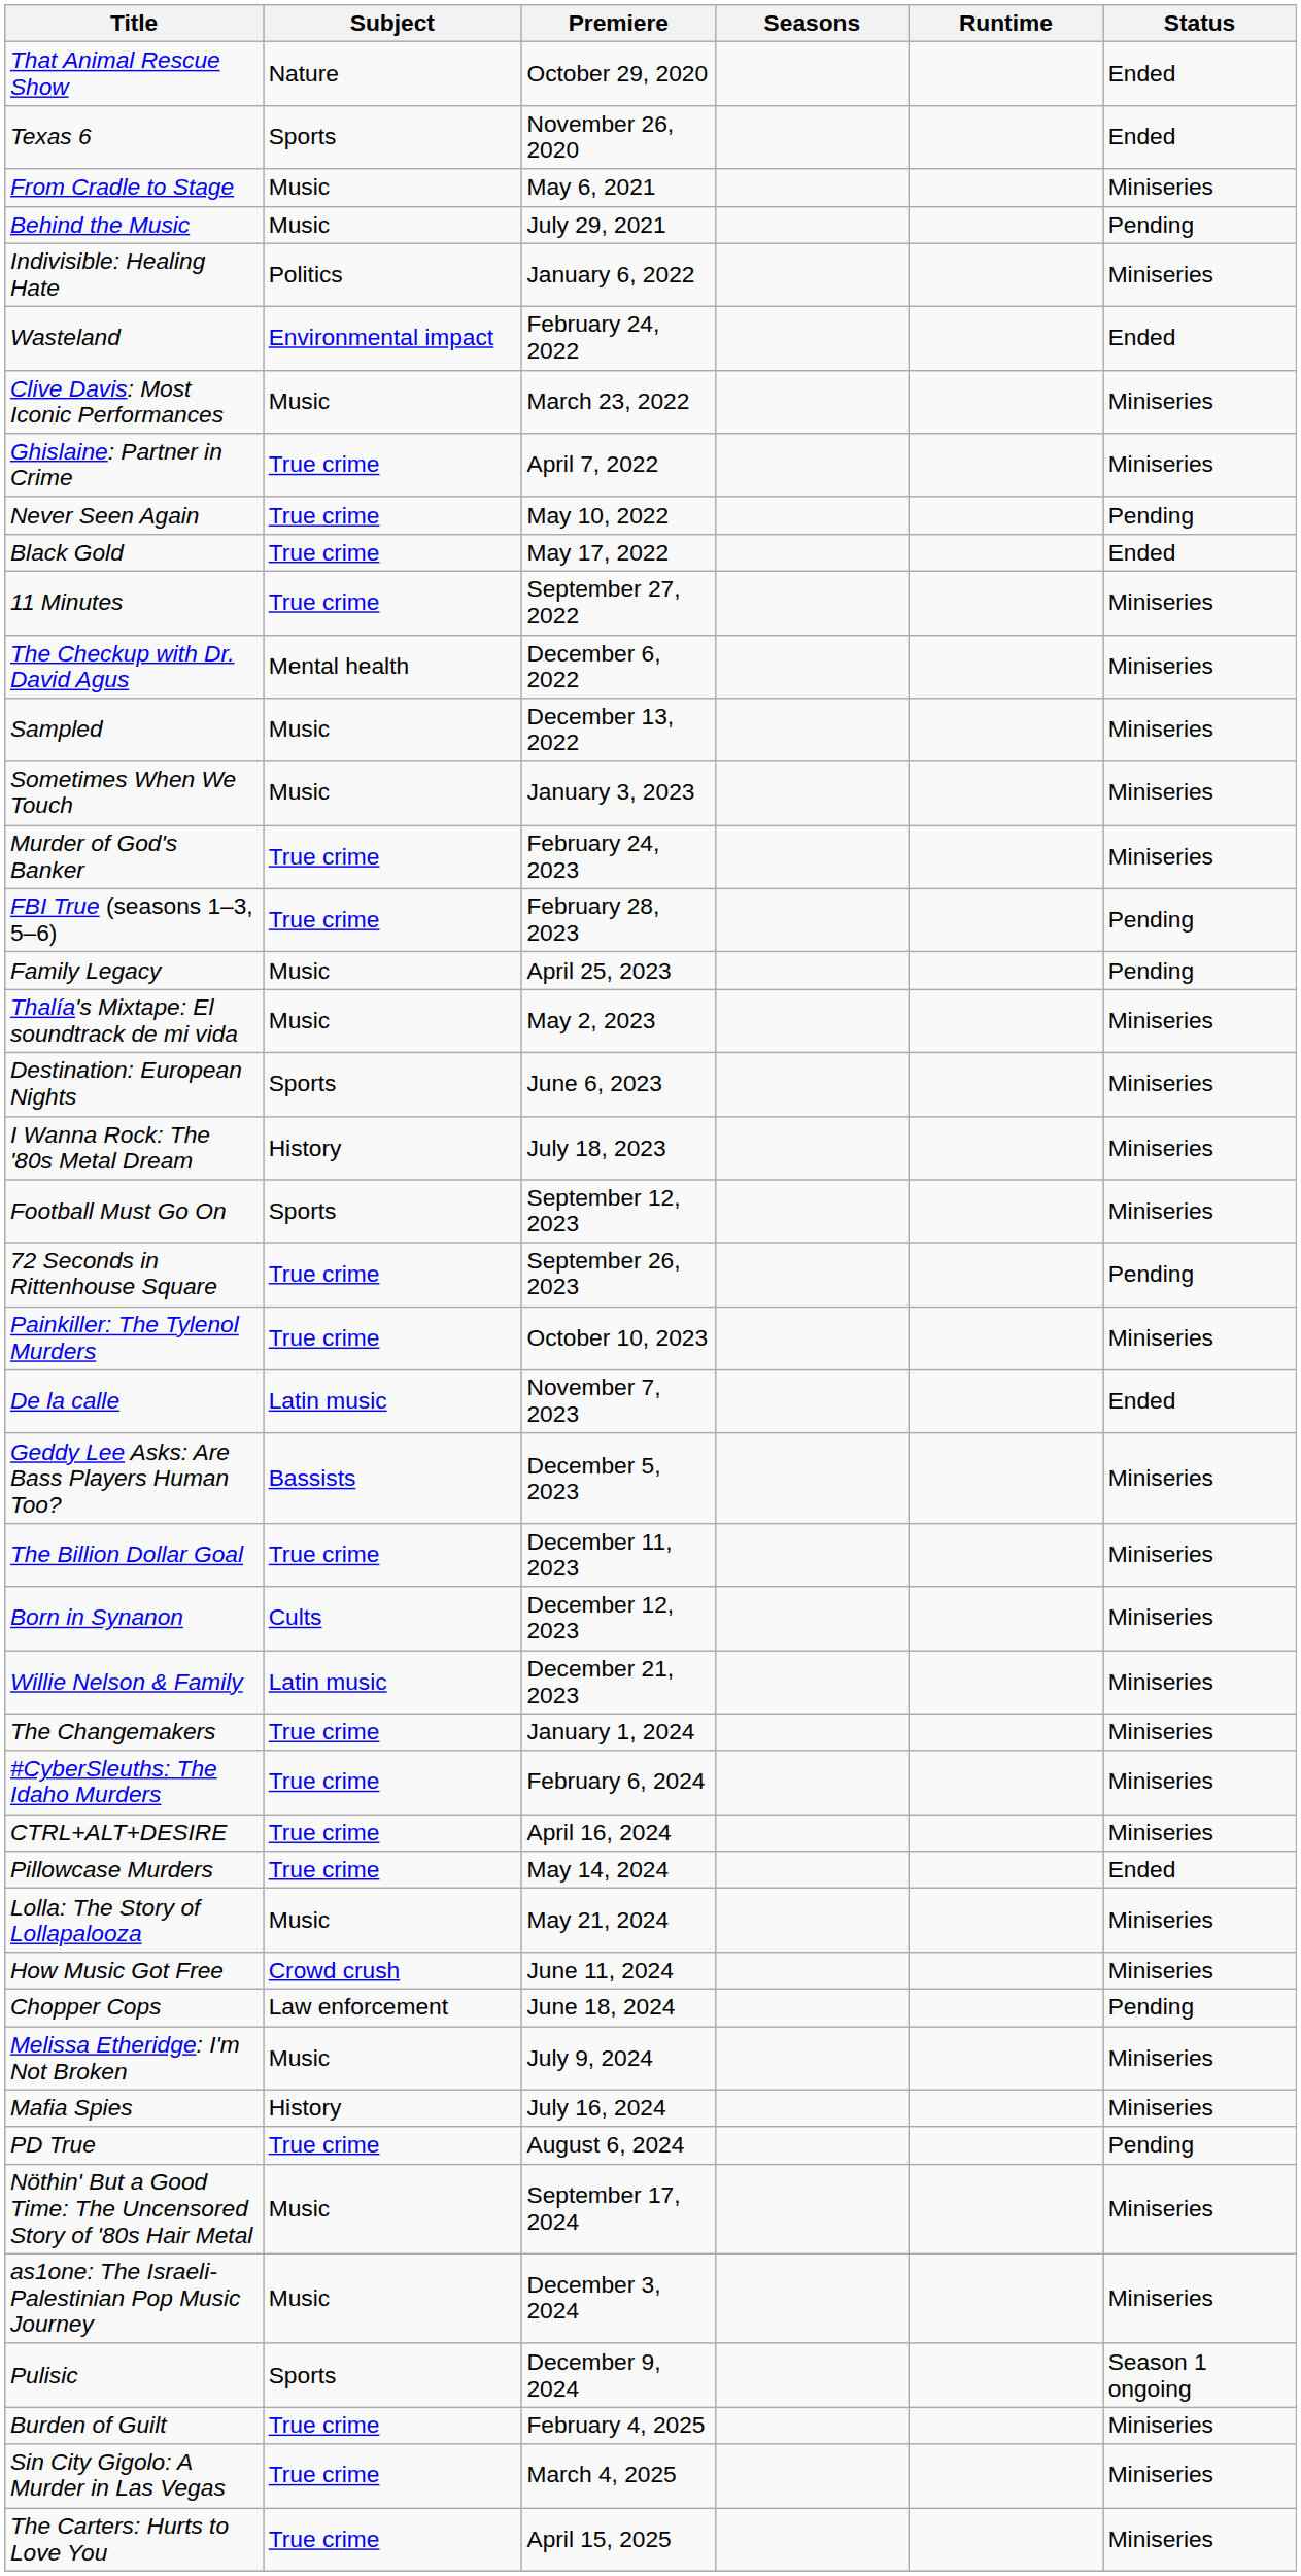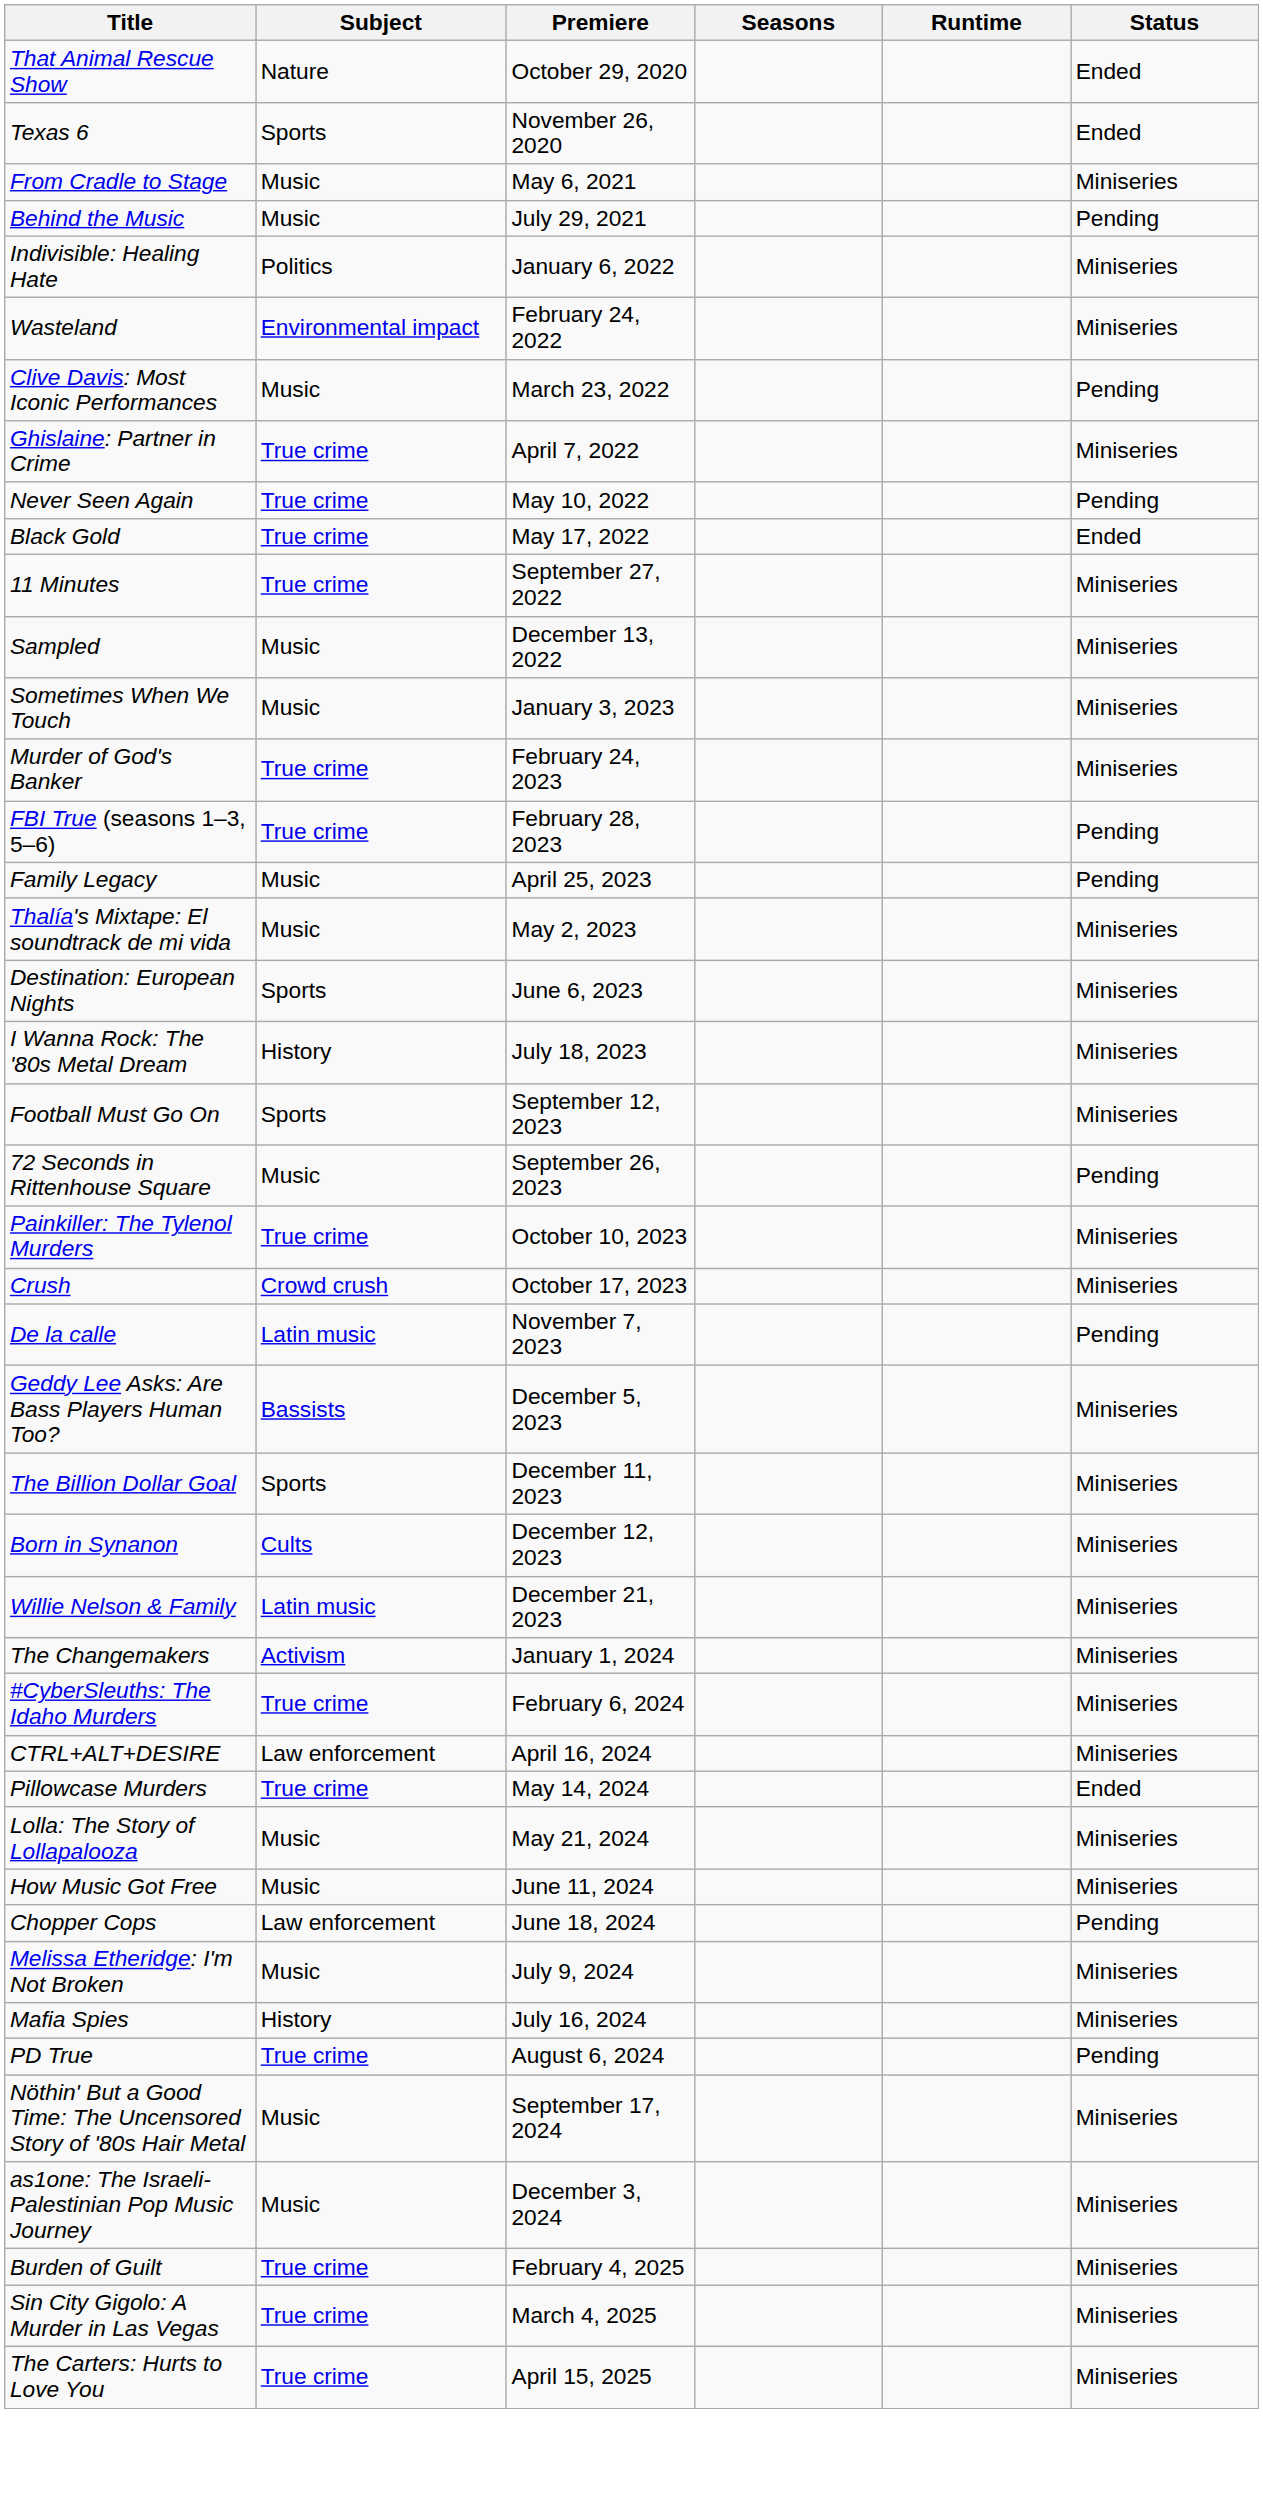 <table class="wikitable sortable" style="width:100%;">
 <tr>
 <th style="width:20%;">Title</th>
 <th style="width:20%;">Subject</th>
 <th style="width:15%;">Premiere</th>
 <th style="width:15%;">Seasons</th>
 <th style="width:15%;">Runtime</th>
 <th style="width:15%;">Status</th>
 </tr>
 <tr>
 <td><em><a href='#'>That Animal Rescue Show</a></em></td>
 <td>Nature</td>
 <td>October 29, 2020</td>
 <td></td>
 <td></td>
 <td>Ended</td>
 </tr>
 <tr>
 <td><em>Texas 6</em></td>
 <td>Sports</td>
 <td>November 26, 2020</td>
 <td></td>
 <td></td>
 <td>Ended</td>
 </tr>
 <tr>
 <td><em><a href='#'>From Cradle to Stage</a></em></td>
 <td>Music</td>
 <td>May 6, 2021</td>
 <td></td>
 <td></td>
 <td>Miniseries</td>
 </tr>
 <tr>
 <td><em><a href='#'>Behind the Music</a></em></td>
 <td>Music</td>
 <td>July 29, 2021</td>
 <td></td>
 <td></td>
 <td>Pending</td>
 </tr>
 <tr>
 <td><em>Indivisible: Healing Hate</em></td>
 <td>Politics</td>
 <td>January 6, 2022</td>
 <td></td>
 <td></td>
 <td>Miniseries</td>
 </tr>
 <tr>
 <td><em>Wasteland</em></td>
 <td><a href='#'>Environmental impact</a></td>
 <td>February 24, 2022</td>
 <td></td>
 <td></td>
-<td>Ended</td>
+<td>Miniseries</td>
 </tr>
 <tr>
 <td><em><a href='#'>Clive Davis</a>: Most Iconic Performances</em></td>
 <td>Music</td>
 <td>March 23, 2022</td>
 <td></td>
 <td></td>
-<td>Miniseries</td>
+<td>Pending</td>
 </tr>
 <tr>
 <td><em><a href='#'>Ghislaine</a>: Partner in Crime</em></td>
 <td><a href='#'>True crime</a></td>
 <td>April 7, 2022</td>
 <td></td>
 <td></td>
 <td>Miniseries</td>
 </tr>
 <tr>
 <td><em>Never Seen Again</em></td>
 <td><a href='#'>True crime</a></td>
 <td>May 10, 2022</td>
 <td></td>
 <td></td>
 <td>Pending</td>
 </tr>
 <tr>
 <td><em>Black Gold</em></td>
 <td><a href='#'>True crime</a></td>
 <td>May 17, 2022</td>
 <td></td>
 <td></td>
 <td>Ended</td>
 </tr>
 <tr>
 <td><em>11 Minutes</em></td>
 <td><a href='#'>True crime</a></td>
 <td>September 27, 2022</td>
-<td></td>
-<td></td>
-<td>Miniseries</td>
-</tr>
-<tr>
-<td><em><a href='#'>The Checkup with Dr. David Agus</a></em></td>
-<td>Mental health</td>
-<td>December 6, 2022</td>
 <td></td>
 <td></td>
 <td>Miniseries</td>
 </tr>
 <tr>
 <td><em>Sampled</em></td>
 <td>Music</td>
 <td>December 13, 2022</td>
 <td></td>
 <td></td>
 <td>Miniseries</td>
 </tr>
 <tr>
 <td><em>Sometimes When We Touch</em></td>
 <td>Music</td>
 <td>January 3, 2023</td>
 <td></td>
 <td></td>
 <td>Miniseries</td>
 </tr>
 <tr>
 <td><em>Murder of God's Banker</em></td>
 <td><a href='#'>True crime</a></td>
 <td>February 24, 2023</td>
 <td></td>
 <td></td>
 <td>Miniseries</td>
 </tr>
 <tr>
 <td><em><a href='#'>FBI True</a></em> (seasons 1–3, 5–6)</td>
 <td><a href='#'>True crime</a></td>
 <td>February 28, 2023</td>
 <td></td>
 <td></td>
 <td>Pending</td>
 </tr>
 <tr>
 <td><em>Family Legacy</em></td>
 <td>Music</td>
 <td>April 25, 2023</td>
 <td></td>
 <td></td>
 <td>Pending</td>
 </tr>
 <tr>
 <td><em><a href='#'>Thalía</a>'s Mixtape: El soundtrack de mi vida</em></td>
 <td>Music</td>
 <td>May 2, 2023</td>
 <td></td>
 <td></td>
 <td>Miniseries</td>
 </tr>
 <tr>
 <td><em>Destination: European Nights</em></td>
 <td>Sports</td>
 <td>June 6, 2023</td>
 <td></td>
 <td></td>
 <td>Miniseries</td>
 </tr>
 <tr>
 <td><em>I Wanna Rock: The '80s Metal Dream</em></td>
 <td>History</td>
 <td>July 18, 2023</td>
 <td></td>
 <td></td>
 <td>Miniseries</td>
 </tr>
 <tr>
 <td><em>Football Must Go On</em></td>
 <td>Sports</td>
 <td>September 12, 2023</td>
 <td></td>
 <td></td>
 <td>Miniseries</td>
 </tr>
 <tr>
 <td><em>72 Seconds in Rittenhouse Square</em></td>
-<td><a href='#'>True crime</a></td>
+<td>Music</td>
 <td>September 26, 2023</td>
 <td></td>
 <td></td>
 <td>Pending</td>
 </tr>
 <tr>
 <td><em><a href='#'>Painkiller: The Tylenol Murders</a></em></td>
 <td><a href='#'>True crime</a></td>
 <td>October 10, 2023</td>
 <td></td>
 <td></td>
 <td>Miniseries</td>
 </tr>
 <tr>
+<td><em><a href='#'>Crush</a></em></td>
+<td><a href='#'>Crowd crush</a></td>
+<td>October 17, 2023</td>
+<td></td>
+<td></td>
+<td>Miniseries</td>
+</tr>
+<tr>
 <td><em><a href='#'>De la calle</a></em></td>
 <td><a href='#'>Latin music</a></td>
 <td>November 7, 2023</td>
 <td></td>
 <td></td>
-<td>Ended</td>
+<td>Pending</td>
 </tr>
 <tr>
 <td><em><a href='#'>Geddy Lee</a> Asks: Are Bass Players Human Too?</em></td>
 <td><a href='#'>Bassists</a></td>
 <td>December 5, 2023</td>
 <td></td>
 <td></td>
 <td>Miniseries</td>
 </tr>
 <tr>
 <td><em><a href='#'>The Billion Dollar Goal</a></em></td>
-<td><a href='#'>True crime</a></td>
+<td>Sports</td>
 <td>December 11, 2023</td>
 <td></td>
 <td></td>
 <td>Miniseries</td>
 </tr>
 <tr>
 <td><em><a href='#'>Born in Synanon</a></em></td>
 <td><a href='#'>Cults</a></td>
 <td>December 12, 2023</td>
 <td></td>
 <td></td>
 <td>Miniseries</td>
 </tr>
 <tr>
 <td><em><a href='#'>Willie Nelson & Family</a></em></td>
 <td><a href='#'>Latin music</a></td>
 <td>December 21, 2023</td>
 <td></td>
 <td></td>
 <td>Miniseries</td>
 </tr>
 <tr>
 <td><em>The Changemakers</em></td>
-<td><a href='#'>True crime</a></td>
+<td><a href='#'>Activism</a></td>
 <td>January 1, 2024</td>
 <td></td>
 <td></td>
 <td>Miniseries</td>
 </tr>
 <tr>
 <td><em><a href='#'>#CyberSleuths: The Idaho Murders</a></em></td>
 <td><a href='#'>True crime</a></td>
 <td>February 6, 2024</td>
 <td></td>
 <td></td>
 <td>Miniseries</td>
 </tr>
 <tr>
 <td><em>CTRL+ALT+DESIRE</em></td>
-<td><a href='#'>True crime</a></td>
+<td>Law enforcement</td>
 <td>April 16, 2024</td>
 <td></td>
 <td></td>
 <td>Miniseries</td>
 </tr>
 <tr>
 <td><em>Pillowcase Murders</em></td>
 <td><a href='#'>True crime</a></td>
 <td>May 14, 2024</td>
 <td></td>
 <td></td>
 <td>Ended</td>
 </tr>
 <tr>
 <td><em>Lolla: The Story of <a href='#'>Lollapalooza</a></em></td>
 <td>Music</td>
 <td>May 21, 2024</td>
 <td></td>
 <td></td>
 <td>Miniseries</td>
 </tr>
 <tr>
 <td><em>How Music Got Free</em></td>
-<td><a href='#'>Crowd crush</a></td>
+<td>Music</td>
 <td>June 11, 2024</td>
 <td></td>
 <td></td>
 <td>Miniseries</td>
 </tr>
 <tr>
 <td><em>Chopper Cops</em></td>
 <td>Law enforcement</td>
 <td>June 18, 2024</td>
 <td></td>
 <td></td>
 <td>Pending</td>
 </tr>
 <tr>
 <td><em><a href='#'>Melissa Etheridge</a>: I'm Not Broken</em></td>
 <td>Music</td>
 <td>July 9, 2024</td>
 <td></td>
 <td></td>
 <td>Miniseries</td>
 </tr>
 <tr>
 <td><em>Mafia Spies</em></td>
 <td>History</td>
 <td>July 16, 2024</td>
 <td></td>
 <td></td>
 <td>Miniseries</td>
 </tr>
 <tr>
 <td><em>PD True</em></td>
 <td><a href='#'>True crime</a></td>
 <td>August 6, 2024</td>
 <td></td>
 <td></td>
 <td>Pending</td>
 </tr>
 <tr>
 <td><em>Nöthin' But a Good Time: The Uncensored Story of '80s Hair Metal</em></td>
 <td>Music</td>
 <td>September 17, 2024</td>
 <td></td>
 <td></td>
 <td>Miniseries</td>
 </tr>
 <tr>
 <td><em>as1one: The Israeli-Palestinian Pop Music Journey</em></td>
 <td>Music</td>
 <td>December 3, 2024</td>
 <td></td>
 <td></td>
 <td>Miniseries</td>
 </tr>
 <tr>
-<td><em>Pulisic</em></td>
-<td>Sports</td>
-<td>December 9, 2024</td>
-<td></td>
-<td></td>
-<td>Season 1 ongoing</td>
-</tr>
-<tr>
 <td><em>Burden of Guilt</em></td>
 <td><a href='#'>True crime</a></td>
 <td>February 4, 2025</td>
 <td></td>
 <td></td>
 <td>Miniseries</td>
 </tr>
 <tr>
 <td><em>Sin City Gigolo: A Murder in Las Vegas</em></td>
 <td><a href='#'>True crime</a></td>
 <td>March 4, 2025</td>
 <td></td>
 <td></td>
 <td>Miniseries</td>
 </tr>
 <tr>
 <td><em>The Carters: Hurts to Love You</em></td>
 <td><a href='#'>True crime</a></td>
 <td>April 15, 2025</td>
 <td></td>
 <td></td>
 <td>Miniseries</td>
 </tr>
 <tr>
 </tr>
 </table>
